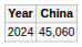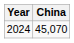 <table class="wikitable">
 <tr>
 <th>Year</th>
 <th>China</th>
 </tr>
 <tr>
 <td>2024</td>
-<td>45,060</td>
+<td>45,070</td>
 </tr>
 </table>
